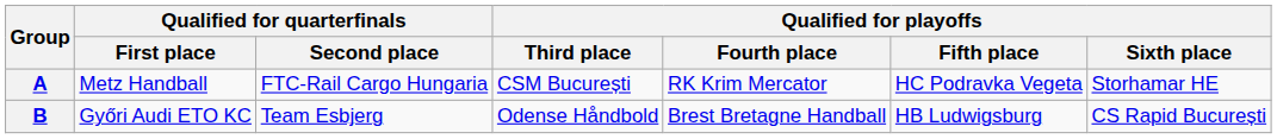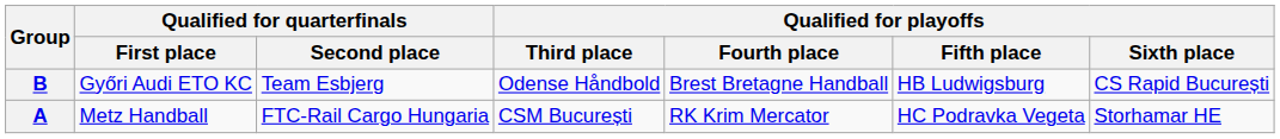 <table class=wikitable>
 <tr>
 <th rowspan=2>Group</th>
 <th colspan=2>Qualified for quarterfinals</th>
 <th colspan=4>Qualified for playoffs</th>
 </tr>
 <tr>
 <th>First place</th>
 <th>Second place</th>
 <th>Third place</th>
 <th>Fourth place</th>
 <th>Fifth place</th>
 <th>Sixth place</th>
 </tr>
 <tr>
+<th><a href='#'>B</a></th>
+<td> <a href='#'>Győri Audi ETO KC</a></td>
+<td> <a href='#'>Team Esbjerg</a></td>
+<td> <a href='#'>Odense Håndbold</a></td>
+<td> <a href='#'>Brest Bretagne Handball</a></td>
+<td> <a href='#'>HB Ludwigsburg</a></td>
+<td> <a href='#'>CS Rapid București</a></td>
+</tr>
+<tr>
 <th><a href='#'>A</a></th>
 <td> <a href='#'>Metz Handball</a></td>
 <td> <a href='#'>FTC-Rail Cargo Hungaria</a></td>
 <td> <a href='#'>CSM București</a></td>
 <td> <a href='#'>RK Krim Mercator</a></td>
 <td> <a href='#'>HC Podravka Vegeta</a></td>
 <td> <a href='#'>Storhamar HE</a></td>
 </tr>
-<tr>
-<th><a href='#'>B</a></th>
-<td> <a href='#'>Győri Audi ETO KC</a></td>
-<td> <a href='#'>Team Esbjerg</a></td>
-<td> <a href='#'>Odense Håndbold</a></td>
-<td> <a href='#'>Brest Bretagne Handball</a></td>
-<td> <a href='#'>HB Ludwigsburg</a></td>
-<td> <a href='#'>CS Rapid București</a></td>
-</tr>
 </table>
